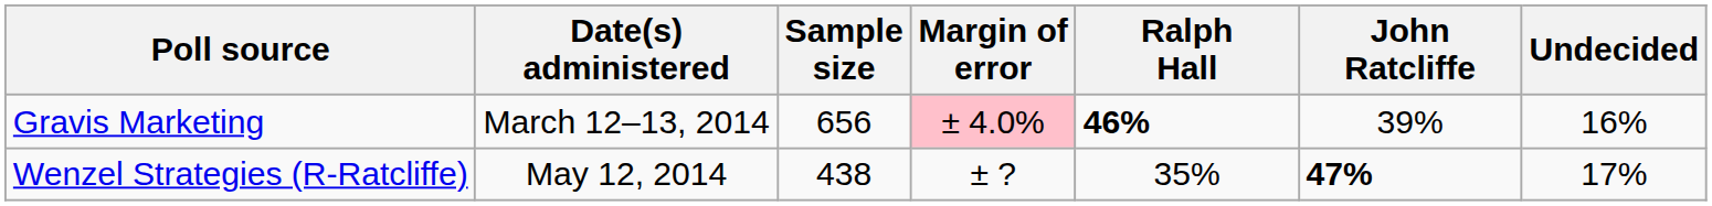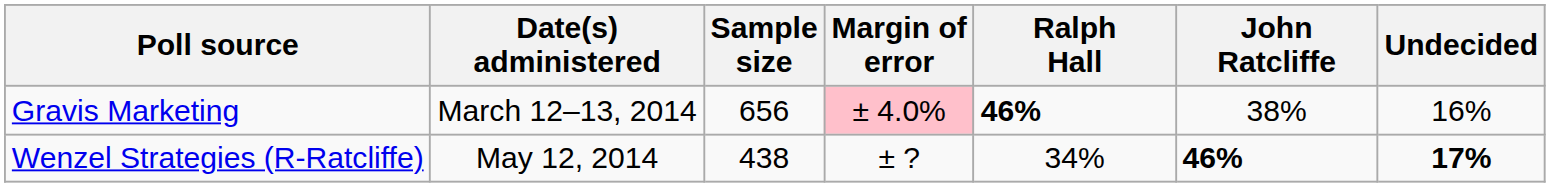 <table class="wikitable">
 <tr>
 <th>Poll source</th>
 <th>Date(s)<br>administered</th>
 <th>Sample<br>size</th>
 <th>Margin of<br>error</th>
 <th style="width:100px;">Ralph<br>Hall</th>
 <th style="width:100px;">John<br>Ratcliffe</th>
 <th>Undecided</th>
 </tr>
 <tr>
 <td><a href='#'>Gravis Marketing</a></td>
 <td align=center>March 12–13, 2014</td>
 <td align=center>656</td>
 <td align=center style="background: pink;">± 4.0%</td>
 <td><strong>46%</strong></td>
-<td align=center>39%</td>
+<td align=center>38%</td>
 <td align=center>16%</td>
 </tr>
 <tr>
 <td><a href='#'>Wenzel Strategies (R-Ratcliffe)</a></td>
 <td align=center>May 12, 2014</td>
 <td align=center>438</td>
 <td align=center>± ?</td>
-<td align=center>35%</td>
-<td><strong>47%</strong></td>
-<td align=center>17%</td>
+<td align=center>34%</td>
+<td><strong>46%</strong></td>
+<td align=center><strong>17%</strong></td>
 </tr>
 </table>
